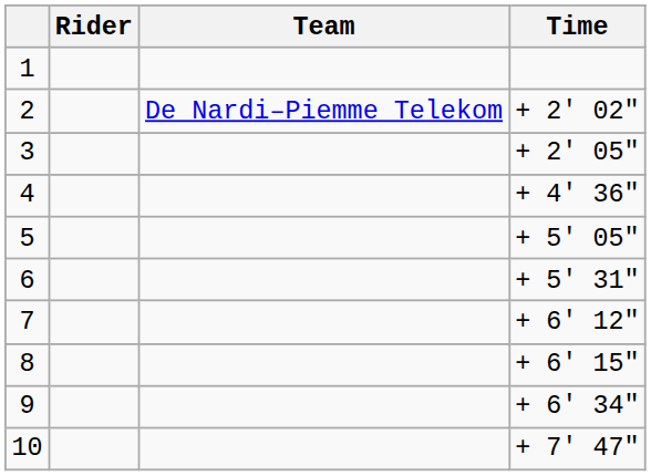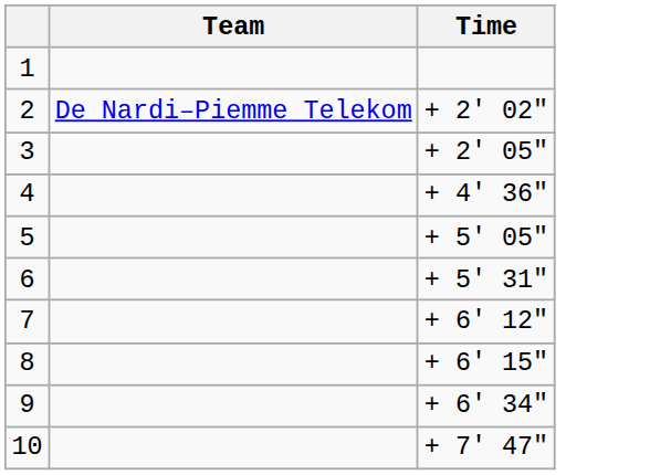 <table class="wikitable">
 <tr>
 <th></th>
-<th>Rider</th>
 <th>Team</th>
 <th>Time</th>
 </tr>
 <tr>
 <td style="text-align:center;">1</td>
-<td> </td>
 <td></td>
 <td style="text-align:right;"></td>
 </tr>
 <tr>
 <td style="text-align:center;">2</td>
-<td></td>
 <td><a href='#'>De Nardi–Piemme Telekom</a></td>
 <td style="text-align:right;">+ 2' 02"</td>
 </tr>
 <tr>
 <td style="text-align:center;">3</td>
 <td></td>
-<td></td>
 <td style="text-align:right;">+ 2' 05"</td>
 </tr>
 <tr>
 <td style="text-align:center;">4</td>
-<td></td>
 <td></td>
 <td style="text-align:right;">+ 4' 36"</td>
 </tr>
 <tr>
 <td style="text-align:center;">5</td>
 <td></td>
-<td></td>
 <td style="text-align:right;">+ 5' 05"</td>
 </tr>
 <tr>
 <td style="text-align:center;">6</td>
-<td></td>
 <td></td>
 <td style="text-align:right;">+ 5' 31"</td>
 </tr>
 <tr>
 <td style="text-align:center;">7</td>
 <td></td>
-<td></td>
 <td style="text-align:right;">+ 6' 12"</td>
 </tr>
 <tr>
 <td style="text-align:center;">8</td>
-<td></td>
 <td></td>
 <td style="text-align:right;">+ 6' 15"</td>
 </tr>
 <tr>
 <td style="text-align:center;">9</td>
 <td></td>
-<td></td>
 <td style="text-align:right;">+ 6' 34"</td>
 </tr>
 <tr>
 <td style="text-align:center;">10</td>
 <td></td>
-<td></td>
 <td style="text-align:right;">+ 7' 47"</td>
 </tr>
 </table>
